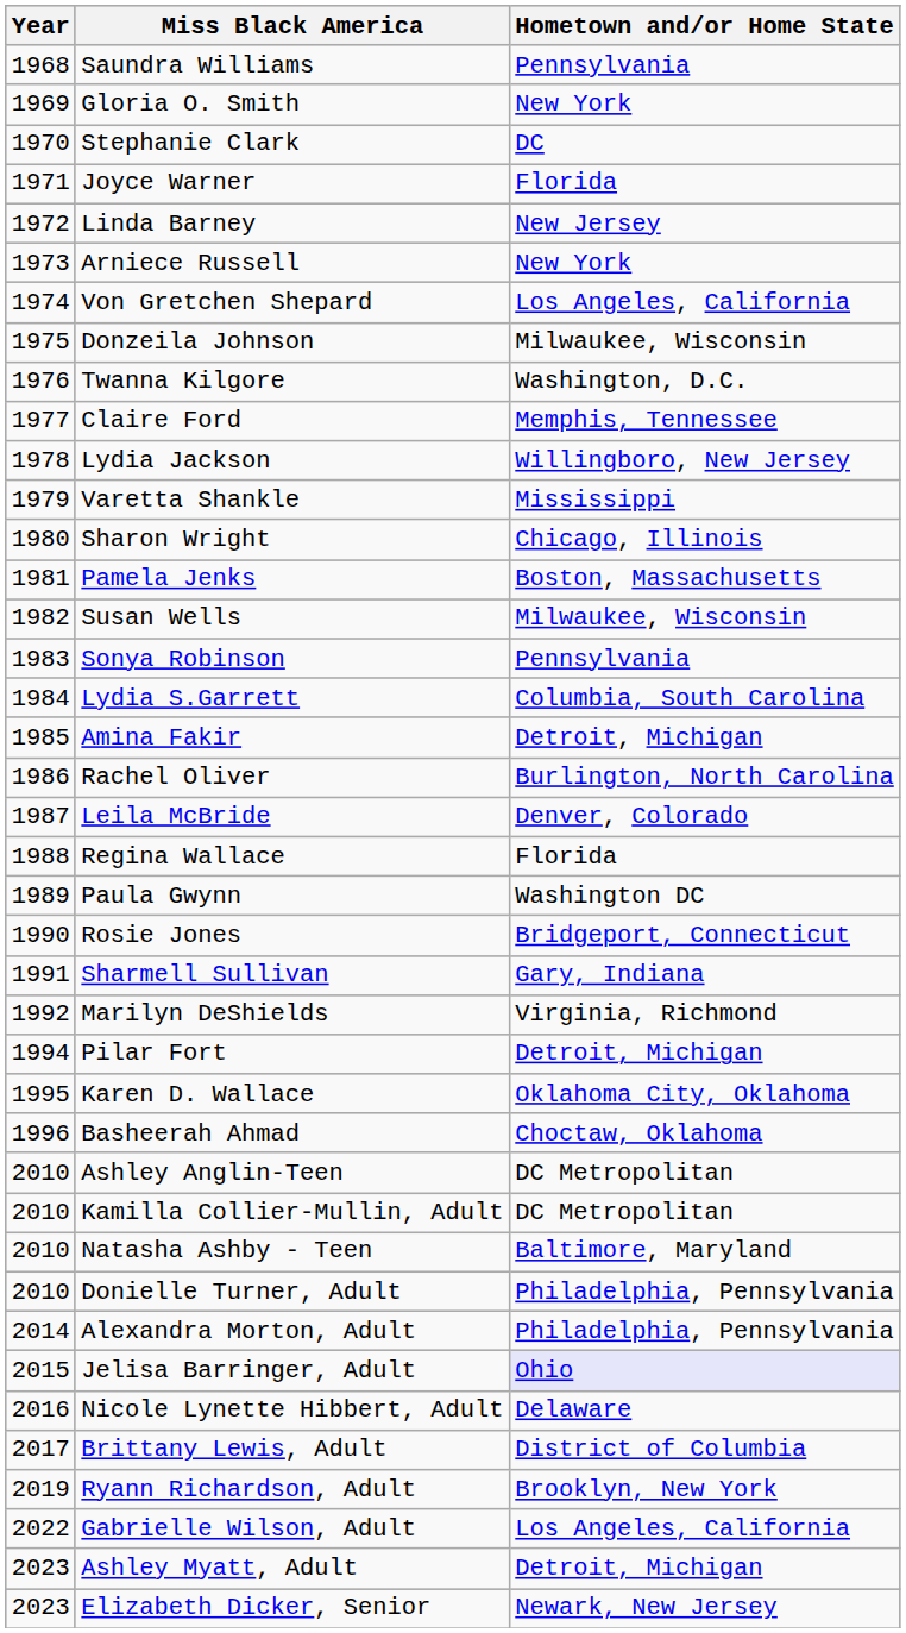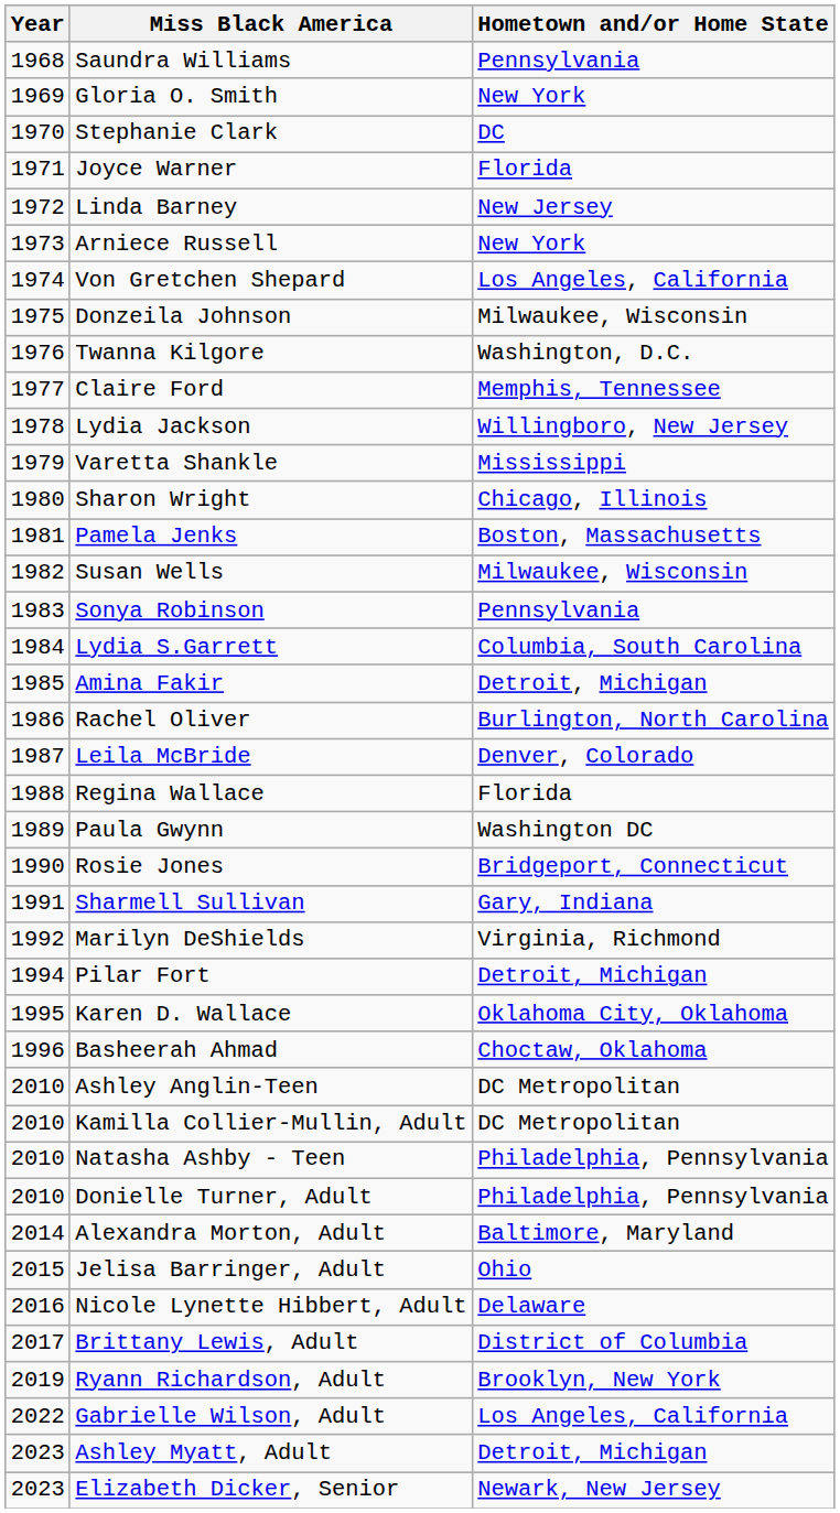 <table class="wikitable sortable">
 <tr Sharon Wright>
 <th>Year</th>
 <th>Miss Black America</th>
 <th>Hometown and/or Home State</th>
 </tr>
 <tr>
 <td>1968</td>
 <td>Saundra Williams</td>
 <td><a href='#'>Pennsylvania</a></td>
 </tr>
 <tr>
 <td>1969</td>
 <td>Gloria O. Smith</td>
 <td><a href='#'>New York</a></td>
 </tr>
 <tr>
 <td>1970</td>
 <td>Stephanie Clark</td>
 <td><a href='#'>DC</a></td>
 </tr>
 <tr>
 <td>1971</td>
 <td>Joyce Warner</td>
 <td><a href='#'>Florida</a></td>
 </tr>
 <tr>
 <td>1972</td>
 <td>Linda Barney</td>
 <td><a href='#'>New Jersey</a></td>
 </tr>
 <tr>
 <td>1973</td>
 <td>Arniece Russell</td>
 <td><a href='#'>New York</a></td>
 </tr>
 <tr>
 <td>1974</td>
 <td>Von Gretchen Shepard</td>
 <td><a href='#'>Los Angeles</a>, <a href='#'>California</a></td>
 </tr>
 <tr>
 <td>1975</td>
 <td>Donzeila Johnson</td>
 <td>Milwaukee, Wisconsin</td>
 </tr>
 <tr>
 <td>1976</td>
 <td>Twanna Kilgore</td>
 <td>Washington, D.C.</td>
 </tr>
 <tr>
 <td>1977</td>
 <td>Claire Ford</td>
 <td><a href='#'>Memphis, Tennessee</a></td>
 </tr>
 <tr>
 <td>1978</td>
 <td>Lydia Jackson</td>
 <td><a href='#'>Willingboro</a>, <a href='#'>New Jersey</a></td>
 </tr>
 <tr>
 <td>1979</td>
 <td>Varetta Shankle</td>
 <td><a href='#'>Mississippi</a></td>
 </tr>
 <tr>
 <td>1980</td>
 <td>Sharon Wright</td>
 <td><a href='#'>Chicago</a>, <a href='#'>Illinois</a></td>
 </tr>
 <tr>
 <td>1981</td>
 <td><a href='#'>Pamela Jenks</a></td>
 <td><a href='#'>Boston</a>, <a href='#'>Massachusetts</a></td>
 </tr>
 <tr>
 <td>1982</td>
 <td>Susan Wells</td>
 <td><a href='#'>Milwaukee</a>, <a href='#'>Wisconsin</a></td>
 </tr>
 <tr>
 <td>1983</td>
 <td><a href='#'>Sonya Robinson</a></td>
 <td><a href='#'>Pennsylvania</a></td>
 </tr>
 <tr>
 <td>1984</td>
 <td><a href='#'>Lydia S.Garrett</a></td>
 <td><a href='#'>Columbia, South Carolina</a></td>
 </tr>
 <tr>
 <td>1985</td>
 <td><a href='#'>Amina Fakir</a></td>
 <td><a href='#'>Detroit</a>, <a href='#'>Michigan</a></td>
 </tr>
 <tr>
 <td>1986</td>
 <td>Rachel Oliver</td>
 <td><a href='#'>Burlington, North Carolina</a></td>
 </tr>
 <tr>
 <td>1987</td>
 <td><a href='#'>Leila McBride</a></td>
 <td><a href='#'>Denver</a>, <a href='#'>Colorado</a></td>
 </tr>
 <tr>
 <td>1988</td>
 <td>Regina Wallace</td>
 <td>Florida</td>
 </tr>
 <tr>
 <td>1989</td>
 <td>Paula Gwynn</td>
 <td>Washington DC</td>
 </tr>
 <tr>
 <td>1990</td>
 <td>Rosie Jones</td>
 <td><a href='#'>Bridgeport, Connecticut</a></td>
 </tr>
 <tr>
 <td>1991</td>
 <td><a href='#'>Sharmell Sullivan</a></td>
 <td><a href='#'>Gary, Indiana</a></td>
 </tr>
 <tr>
 <td>1992</td>
 <td>Marilyn DeShields</td>
 <td>Virginia, Richmond</td>
 </tr>
 <tr>
 <td>1994</td>
 <td>Pilar Fort</td>
 <td><a href='#'>Detroit, Michigan</a></td>
 </tr>
 <tr>
 <td>1995</td>
 <td>Karen D. Wallace</td>
 <td><a href='#'>Oklahoma City, Oklahoma</a></td>
 </tr>
 <tr>
 <td>1996</td>
 <td>Basheerah Ahmad</td>
 <td><a href='#'>Choctaw, Oklahoma</a></td>
 </tr>
 <tr>
 <td>2010</td>
 <td>Ashley Anglin-Teen</td>
 <td>DC Metropolitan</td>
 </tr>
 <tr>
 <td>2010</td>
 <td>Kamilla Collier-Mullin, Adult</td>
 <td>DC Metropolitan</td>
 </tr>
 <tr>
 <td>2010</td>
 <td>Natasha Ashby - Teen</td>
-<td><a href='#'>Baltimore</a>, Maryland</td>
+<td><a href='#'>Philadelphia</a>, Pennsylvania</td>
 </tr>
 <tr>
 <td>2010</td>
 <td>Donielle Turner, Adult</td>
 <td><a href='#'>Philadelphia</a>, Pennsylvania</td>
 </tr>
 <tr>
 <td>2014</td>
 <td>Alexandra Morton, Adult</td>
-<td><a href='#'>Philadelphia</a>, Pennsylvania</td>
+<td><a href='#'>Baltimore</a>, Maryland</td>
 </tr>
 <tr>
 <td>2015</td>
 <td>Jelisa Barringer, Adult</td>
-<td style="background: lavender;"><a href='#'>Ohio</a></td>
+<td><a href='#'>Ohio</a></td>
 </tr>
 <tr>
 <td>2016</td>
 <td>Nicole Lynette Hibbert, Adult</td>
 <td><a href='#'>Delaware</a></td>
 </tr>
 <tr>
 <td>2017</td>
 <td><a href='#'>Brittany Lewis</a>, Adult</td>
 <td><a href='#'>District of Columbia</a></td>
 </tr>
 <tr>
 <td>2019</td>
 <td><a href='#'>Ryann Richardson</a>, Adult</td>
 <td><a href='#'>Brooklyn, New York</a></td>
 </tr>
 <tr>
 <td>2022</td>
 <td><a href='#'>Gabrielle Wilson</a>, Adult</td>
 <td><a href='#'>Los Angeles, California</a></td>
 </tr>
 <tr>
 <td>2023</td>
 <td><a href='#'>Ashley Myatt</a>, Adult</td>
 <td><a href='#'>Detroit, Michigan </a></td>
 </tr>
 <tr>
 <td>2023</td>
 <td><a href='#'>Elizabeth Dicker</a>, Senior</td>
 <td><a href='#'>Newark, New Jersey </a></td>
 </tr>
 </table>
